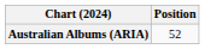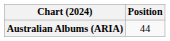 <table class="wikitable plainrowheaders" style="text-align:center">
 <tr>
 <th scope="col">Chart (2024)</th>
 <th scope="col">Position</th>
 </tr>
 <tr>
 <th scope="row">Australian Albums (ARIA)</th>
-<td>52</td>
+<td>44</td>
 </tr>
 </table>
